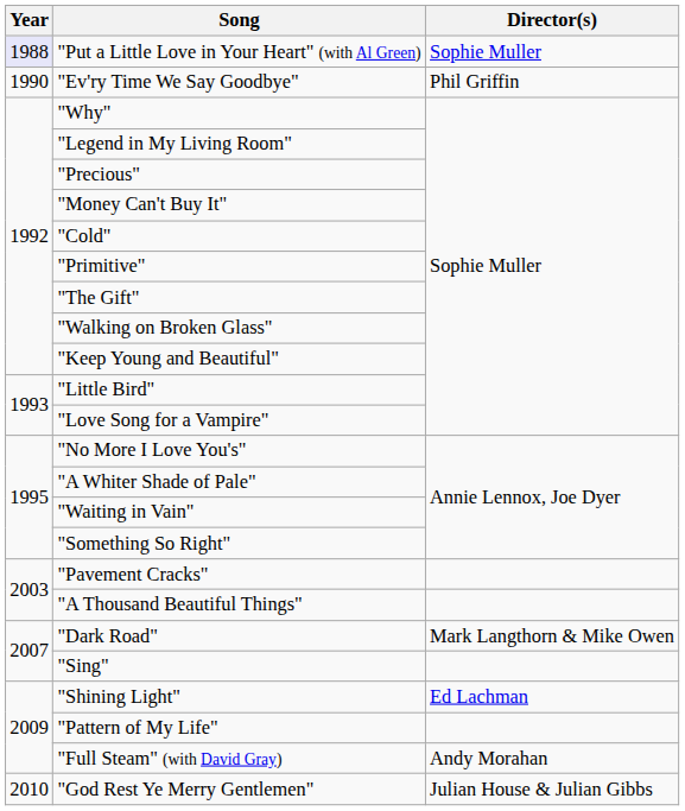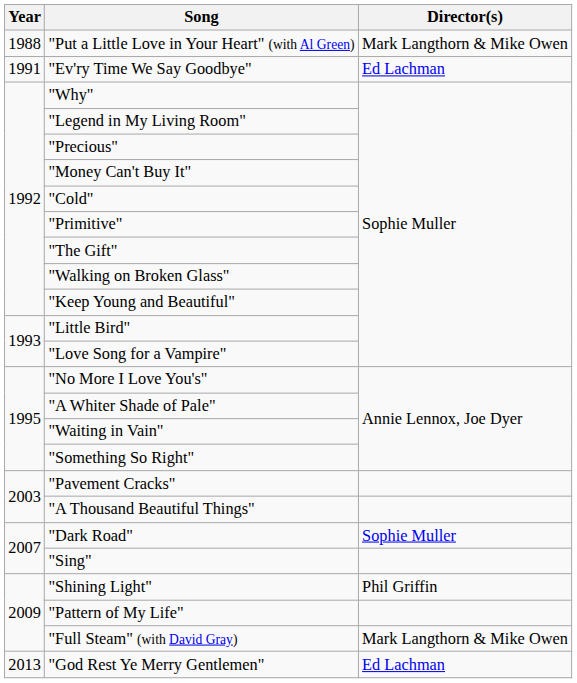 <table class="wikitable">
 <tr>
 <th>Year</th>
 <th>Song</th>
 <th>Director(s)</th>
 </tr>
 <tr>
-<td style="background: lavender;">1988</td>
+<td>1988</td>
 <td>"Put a Little Love in Your Heart" <small>(with <a href='#'>Al Green</a>)</small></td>
-<td><a href='#'>Sophie Muller</a></td>
+<td>Mark Langthorn & Mike Owen</td>
 </tr>
 <tr>
-<td>1990</td>
+<td>1991</td>
 <td>"Ev'ry Time We Say Goodbye"</td>
-<td>Phil Griffin</td>
+<td><a href='#'>Ed Lachman</a></td>
 </tr>
 <tr>
 <td rowspan="9">1992</td>
 <td>"Why"</td>
 <td rowspan="11">Sophie Muller</td>
 </tr>
 <tr>
 <td>"Legend in My Living Room"</td>
 </tr>
 <tr>
 <td>"Precious"</td>
 </tr>
 <tr>
 <td>"Money Can't Buy It"</td>
 </tr>
 <tr>
 <td>"Cold"</td>
 </tr>
 <tr>
 <td>"Primitive"</td>
 </tr>
 <tr>
 <td>"The Gift"</td>
 </tr>
 <tr>
 <td>"Walking on Broken Glass"</td>
 </tr>
 <tr>
 <td>"Keep Young and Beautiful"</td>
 </tr>
 <tr>
 <td rowspan="2">1993</td>
 <td>"Little Bird"</td>
 </tr>
 <tr>
 <td>"Love Song for a Vampire"</td>
 </tr>
 <tr>
 <td rowspan="4">1995</td>
 <td>"No More I Love You's"</td>
 <td rowspan="4">Annie Lennox, Joe Dyer</td>
 </tr>
 <tr>
 <td>"A Whiter Shade of Pale"</td>
 </tr>
 <tr>
 <td>"Waiting in Vain"</td>
 </tr>
 <tr>
 <td>"Something So Right"</td>
 </tr>
 <tr>
 <td rowspan="2">2003</td>
 <td>"Pavement Cracks"</td>
 <td></td>
 </tr>
 <tr>
 <td>"A Thousand Beautiful Things"</td>
 <td></td>
 </tr>
 <tr>
 <td rowspan="2">2007</td>
 <td>"Dark Road"</td>
-<td>Mark Langthorn & Mike Owen</td>
+<td><a href='#'>Sophie Muller</a></td>
 </tr>
 <tr>
 <td>"Sing"</td>
 <td></td>
 </tr>
 <tr>
 <td rowspan="3">2009</td>
 <td>"Shining Light"</td>
-<td><a href='#'>Ed Lachman</a></td>
+<td>Phil Griffin</td>
 </tr>
 <tr>
 <td>"Pattern of My Life"</td>
 <td></td>
 </tr>
 <tr>
 <td>"Full Steam" <small>(with <a href='#'>David Gray</a>)</small></td>
-<td>Andy Morahan</td>
+<td>Mark Langthorn & Mike Owen</td>
 </tr>
 <tr>
-<td>2010</td>
+<td>2013</td>
 <td>"God Rest Ye Merry Gentlemen"</td>
-<td>Julian House & Julian Gibbs</td>
+<td><a href='#'>Ed Lachman</a></td>
 </tr>
 </table>
